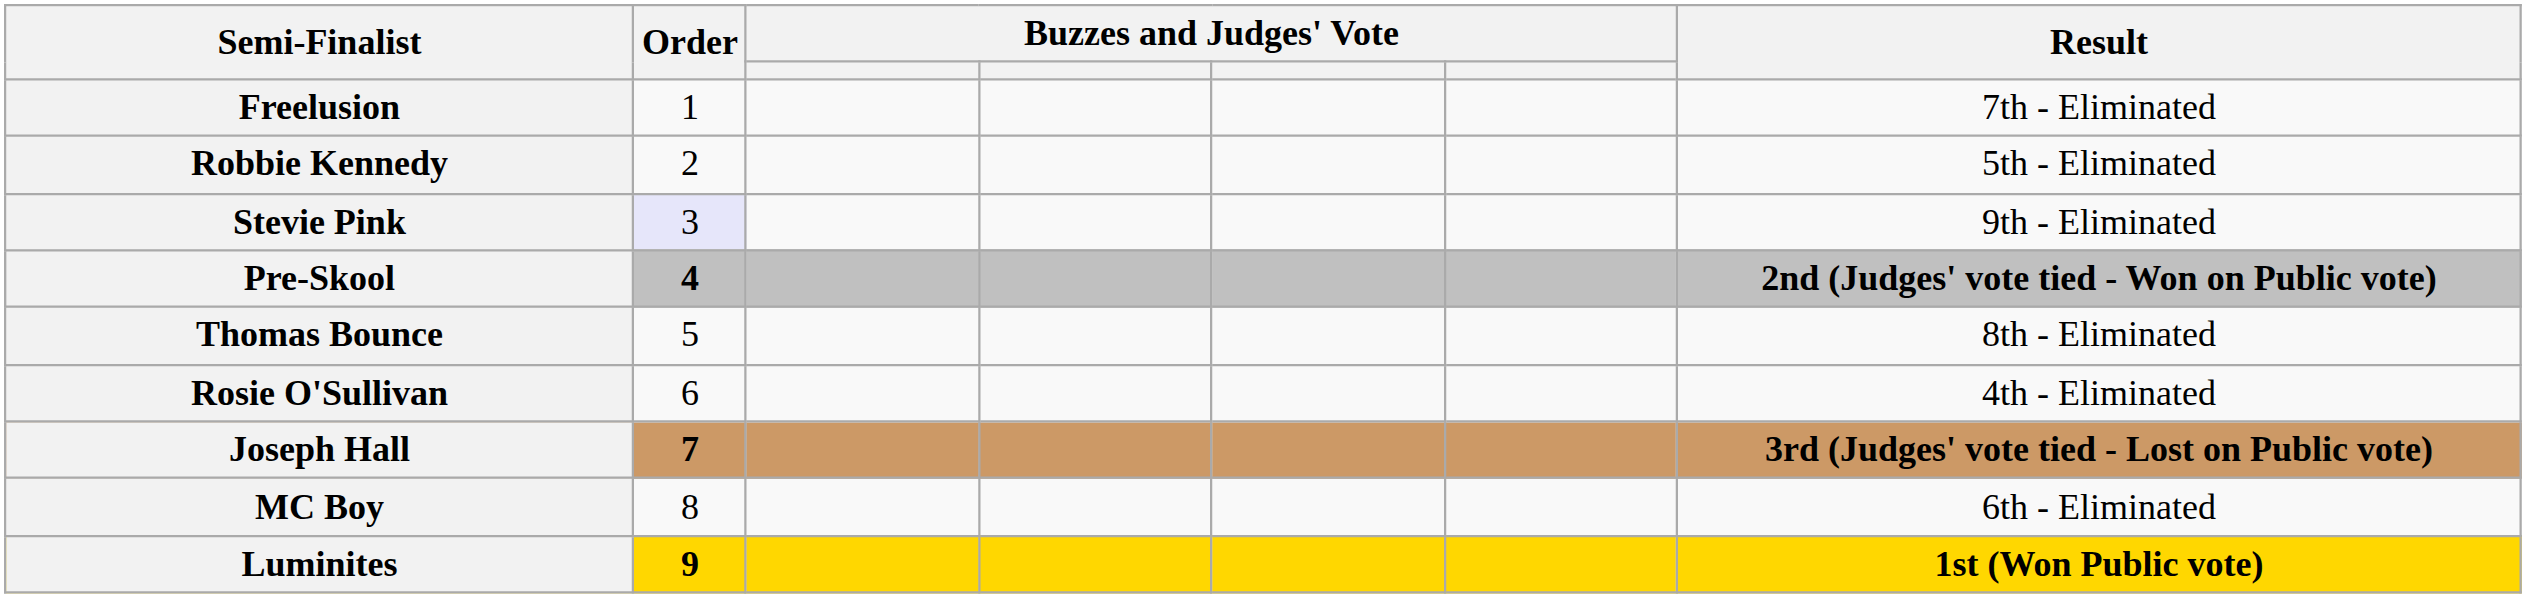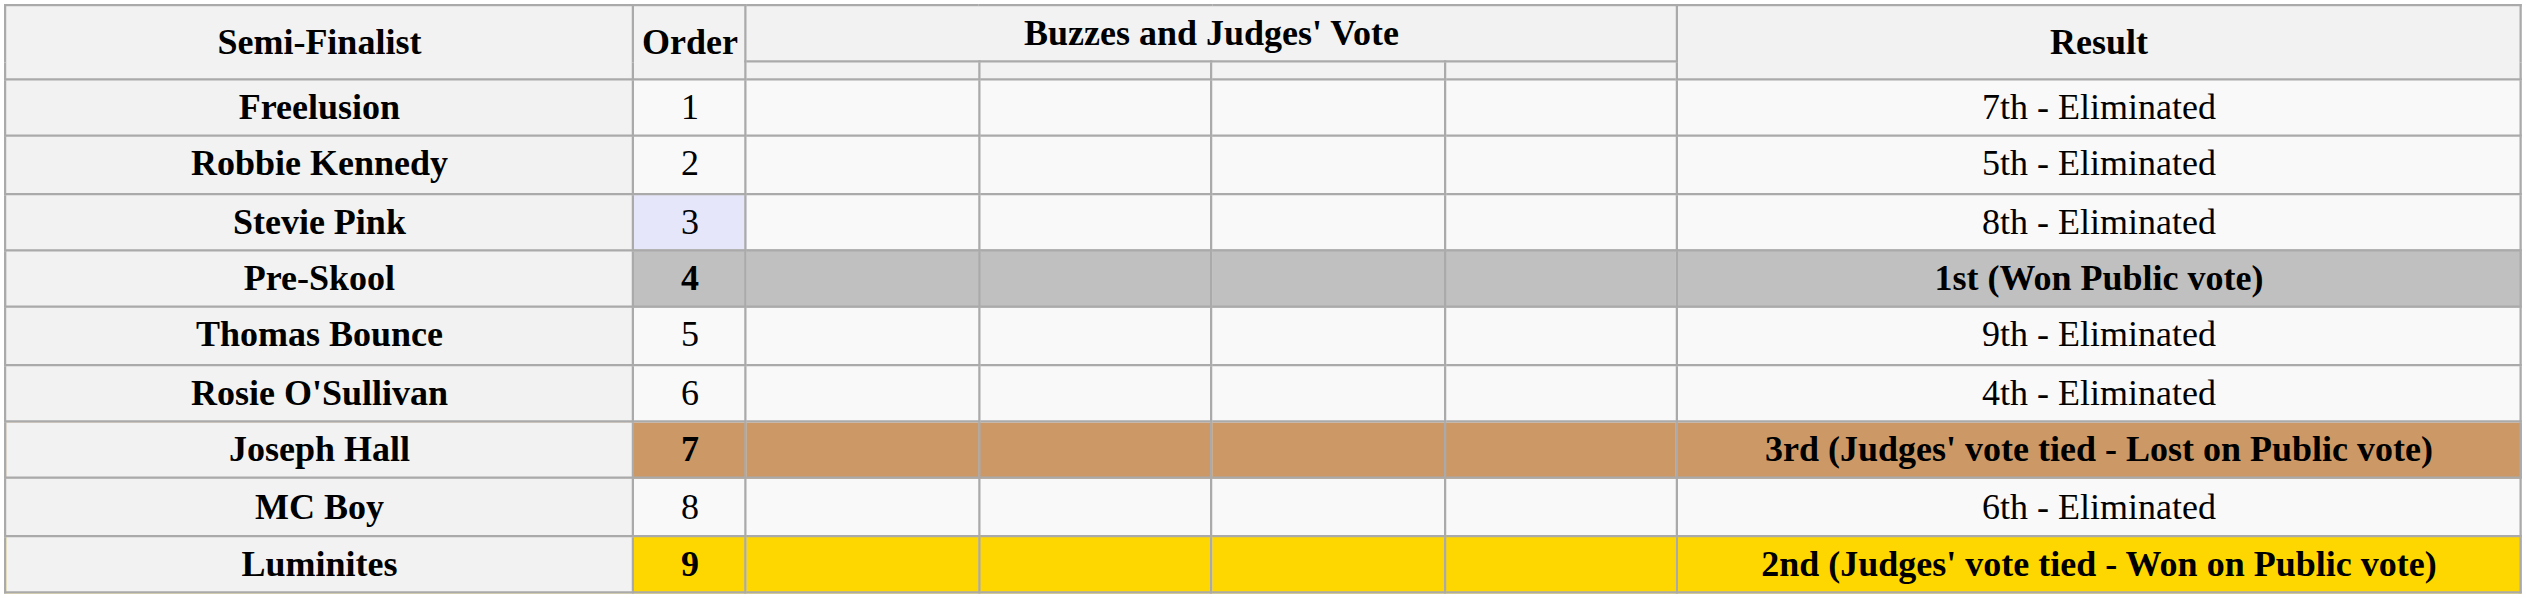 <table class="wikitable plainrowheaders sortable" style="text-align:center;">
 <tr>
 <th scope="col" rowspan="2" class="unsortable" style="width:17em;">Semi-Finalist</th>
 <th scope="col" rowspan="2" style="width:1em;">Order</th>
 <th scope="col" colspan="4" class="unsortable" style="width:24em;">Buzzes and Judges' Vote</th>
 <th scope="col" rowspan="2" style="width:23em;">Result </th>
 </tr>
 <tr>
 <th scope="col" class="unsortable" style="width:6em;"></th>
 <th scope="col" class="unsortable" style="width:6em;"></th>
 <th scope="col" class="unsortable" style="width:6em;"></th>
 <th scope="col" class="unsortable" style="width:6em;"></th>
 </tr>
 <tr>
 <th scope="row">Freelusion</th>
 <td>1</td>
 <td style="text-align:center;"></td>
 <td style="text-align:center;"></td>
 <td style="text-align:center;"></td>
 <td style="text-align:center;"></td>
 <td>7th - Eliminated</td>
 </tr>
 <tr>
 <th scope="row">Robbie Kennedy</th>
 <td>2</td>
 <td style="text-align:center;"></td>
 <td style="text-align:center;"></td>
 <td style="text-align:center;"></td>
 <td style="text-align:center;"></td>
 <td>5th - Eliminated</td>
 </tr>
 <tr>
 <th scope="row">Stevie Pink</th>
 <td style="background: lavender;">3</td>
 <td style="text-align:center;"></td>
 <td style="text-align:center;"></td>
 <td style="text-align:center;"></td>
 <td style="text-align:center;"></td>
-<td>9th - Eliminated</td>
+<td>8th - Eliminated</td>
 </tr>
 <tr style="background:silver;">
 <th scope="row"><strong>Pre-Skool</strong></th>
 <td><strong>4</strong></td>
 <td style="text-align:center;"></td>
 <td style="text-align:center;"></td>
 <td style="text-align:center;"></td>
 <td style="text-align:center;"></td>
-<td><strong>2nd (Judges' vote tied - Won on Public vote)</strong></td>
+<td><strong>1st (Won Public vote)</strong></td>
 </tr>
 <tr>
 <th scope="row">Thomas Bounce</th>
 <td>5</td>
 <td style="text-align:center;"></td>
 <td style="text-align:center;"></td>
 <td style="text-align:center;"></td>
 <td style="text-align:center;"></td>
-<td>8th - Eliminated</td>
+<td>9th - Eliminated</td>
 </tr>
 <tr>
 <th scope="row">Rosie O'Sullivan</th>
 <td>6</td>
 <td style="text-align:center;"></td>
 <td style="text-align:center;"></td>
 <td style="text-align:center;"></td>
 <td style="text-align:center;"></td>
 <td>4th - Eliminated</td>
 </tr>
 <tr style="background:#c96;">
 <th scope="row"><strong>Joseph Hall</strong></th>
 <td><strong>7</strong></td>
 <td style="text-align:center;"></td>
 <td style="text-align:center;"></td>
 <td style="text-align:center;"></td>
 <td style="text-align:center;"></td>
 <td><strong>3rd (Judges' vote tied - Lost on Public vote)</strong></td>
 </tr>
 <tr>
 <th scope="row">MC Boy</th>
 <td>8</td>
 <td style="text-align:center;"></td>
 <td style="text-align:center;"></td>
 <td style="text-align:center;"></td>
 <td style="text-align:center;"></td>
 <td>6th - Eliminated</td>
 </tr>
 <tr style="background:gold;">
 <th scope="row"><strong>Luminites</strong></th>
 <td><strong>9</strong></td>
 <td style="text-align:center;"></td>
 <td style="text-align:center;"></td>
 <td style="text-align:center;"></td>
 <td style="text-align:center;"></td>
-<td><strong>1st (Won Public vote)</strong></td>
+<td><strong>2nd (Judges' vote tied - Won on Public vote)</strong></td>
 </tr>
 </table>
